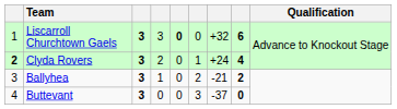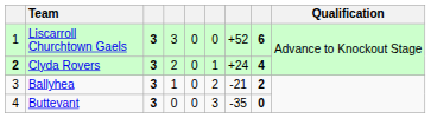 <table class="wikitable" style="text-align:center">
 <tr>
 <th width="20"></th>
 <th width="150" style="text-align:left;">Team</th>
 <th width="20"></th>
 <th width="20"></th>
 <th width="20"></th>
 <th width="20"></th>
 <th width="20"></th>
 <th width="20"></th>
 <th>Qualification</th>
 </tr>
 <tr style="background:#ccffcc">
 <td>1</td>
 <td align="left"> <a href='#'>Liscarroll Churchtown Gaels</a></td>
 <td><strong>3</strong></td>
 <td>3</td>
-<td><strong>0</strong></td>
 <td>0</td>
-<td>+32</td>
+<td>0</td>
+<td>+52</td>
 <td><strong>6</strong></td>
 <td rowspan="2">Advance to Knockout Stage</td>
 </tr>
 <tr style="background:#ccffcc">
 <td><strong>2</strong></td>
 <td align="left"> <a href='#'>Clyda Rovers</a></td>
 <td><strong>3</strong></td>
 <td>2</td>
 <td>0</td>
 <td>1</td>
 <td>+24</td>
 <td><strong>4</strong></td>
 </tr>
 <tr>
 <td>3</td>
 <td align="left"> <a href='#'>Ballyhea</a></td>
 <td><strong>3</strong></td>
 <td>1</td>
 <td>0</td>
 <td>2</td>
 <td>-21</td>
 <td><strong>2</strong></td>
 <td rowspan="2"></td>
 </tr>
 <tr>
 <td>4</td>
 <td align="left"> <a href='#'>Buttevant</a></td>
 <td><strong>3</strong></td>
 <td>0</td>
 <td>0</td>
 <td>3</td>
-<td>-37</td>
+<td>-35</td>
 <td><strong>0</strong></td>
 </tr>
 </table>
